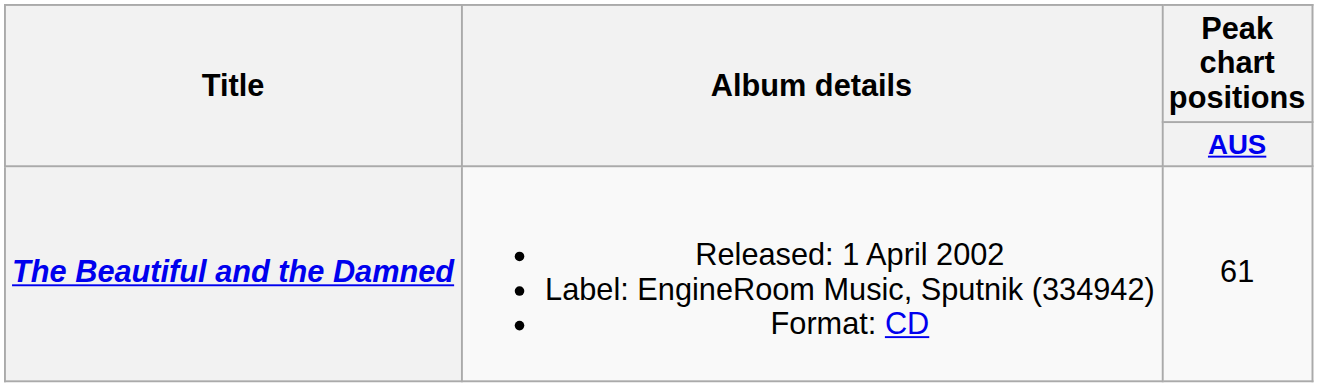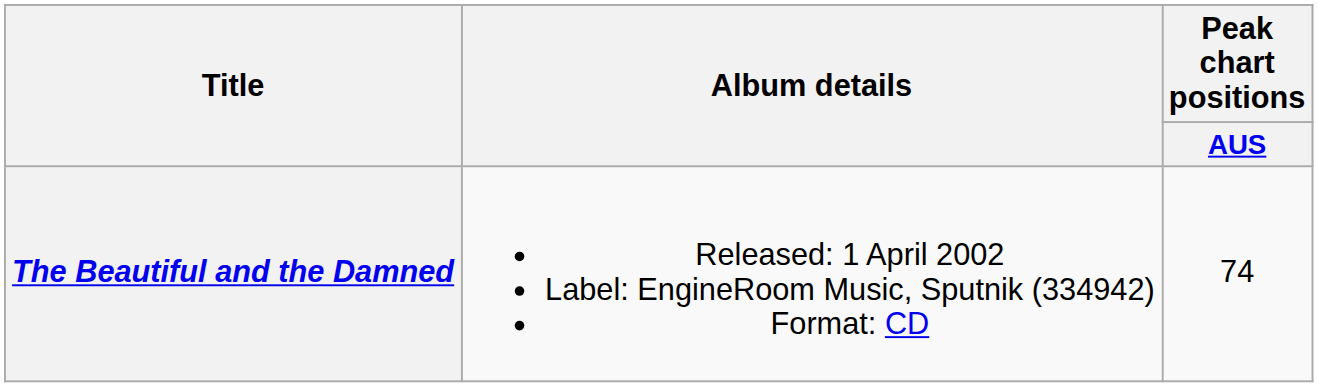 <table class="wikitable plainrowheaders" style="text-align:center;" border="1">
 <tr>
 <th scope="col" rowspan="2">Title</th>
 <th scope="col" rowspan="2">Album details</th>
 <th scope="col" colspan="1">Peak chart positions</th>
 </tr>
 <tr>
 <th scope="col" style="width:2.2em;font-size:90%;"><a href='#'>AUS</a><br></th>
 </tr>
 <tr>
 <th scope="row"><em><a href='#'>The Beautiful and the Damned</a></em></th>
 <td><br><ul><li>Released: 1 April 2002</li><li>Label: EngineRoom Music, Sputnik (334942)</li><li>Format: <a href='#'>CD</a></li></ul></td>
-<td>61</td>
+<td>74</td>
 </tr>
 </table>
